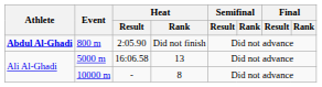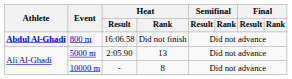 <table class=wikitable style="font-size:90%">
 <tr>
 <th rowspan="2">Athlete</th>
 <th rowspan="2">Event</th>
 <th colspan="2">Heat</th>
 <th colspan="2">Semifinal</th>
 <th colspan="2">Final</th>
 </tr>
 <tr style="font-size:95%">
 <th>Result</th>
 <th>Rank</th>
 <th>Result</th>
 <th>Rank</th>
 <th>Result</th>
 <th>Rank</th>
 </tr>
 <tr align=center>
 <td align=left><strong><a href='#'>Abdul Al-Ghadi</a></strong></td>
 <td align=left><a href='#'>800 m</a></td>
-<td>2:05.90</td>
+<td>16:06.58</td>
 <td>Did not finish</td>
 <td colspan=4>Did not advance</td>
 </tr>
 <tr align=center>
 <td align=left rowspan=2><a href='#'>Ali Al-Ghadi</a></td>
 <td align=left><a href='#'>5000 m</a></td>
-<td>16:06.58</td>
+<td>2:05.90</td>
 <td>13</td>
 <td colspan=4>Did not advance</td>
 </tr>
 <tr align=center>
 <td align=left><a href='#'>10000 m</a></td>
 <td>-</td>
 <td>8</td>
 <td colspan=4>Did not advance</td>
 </tr>
 </table>
